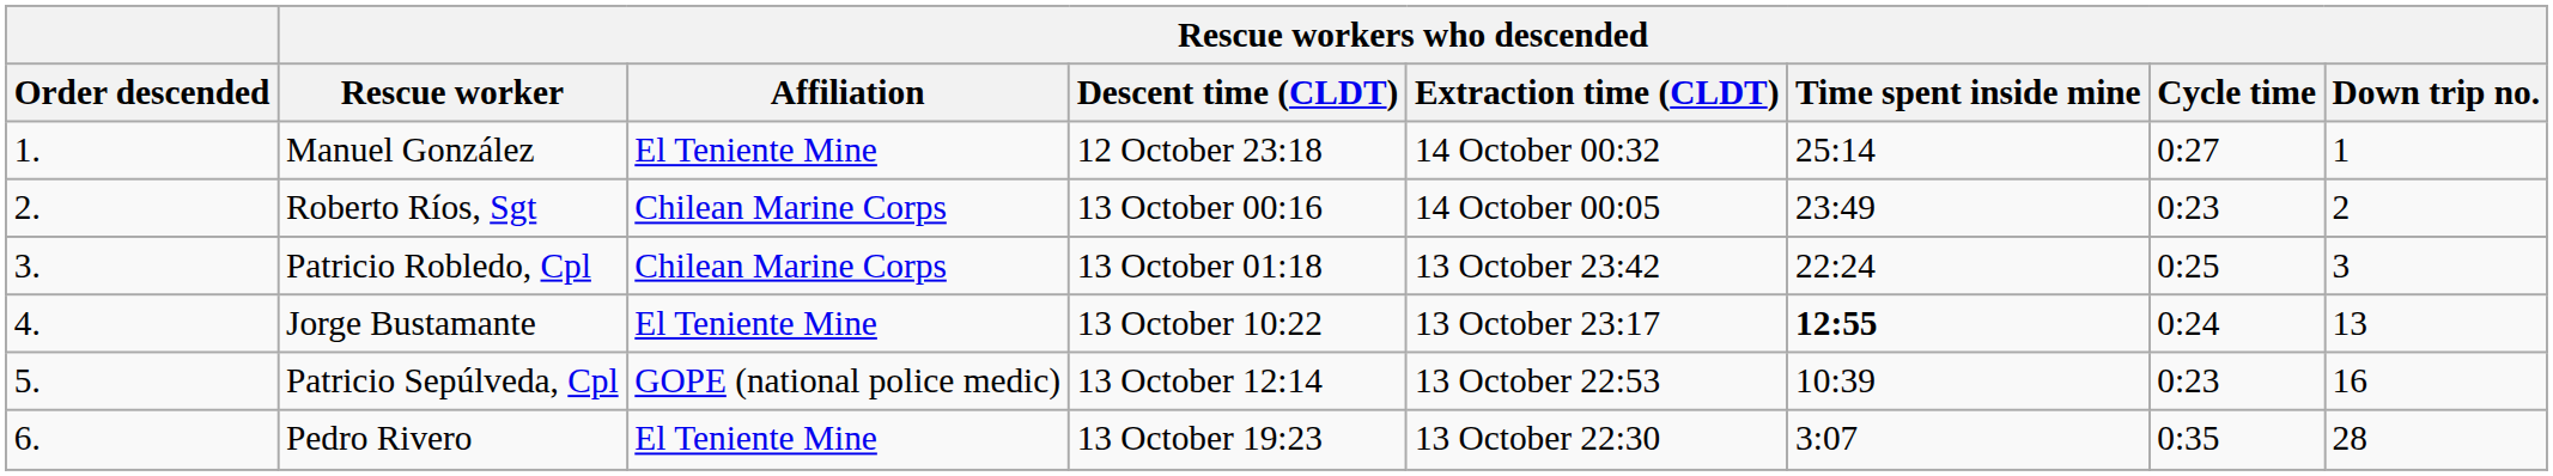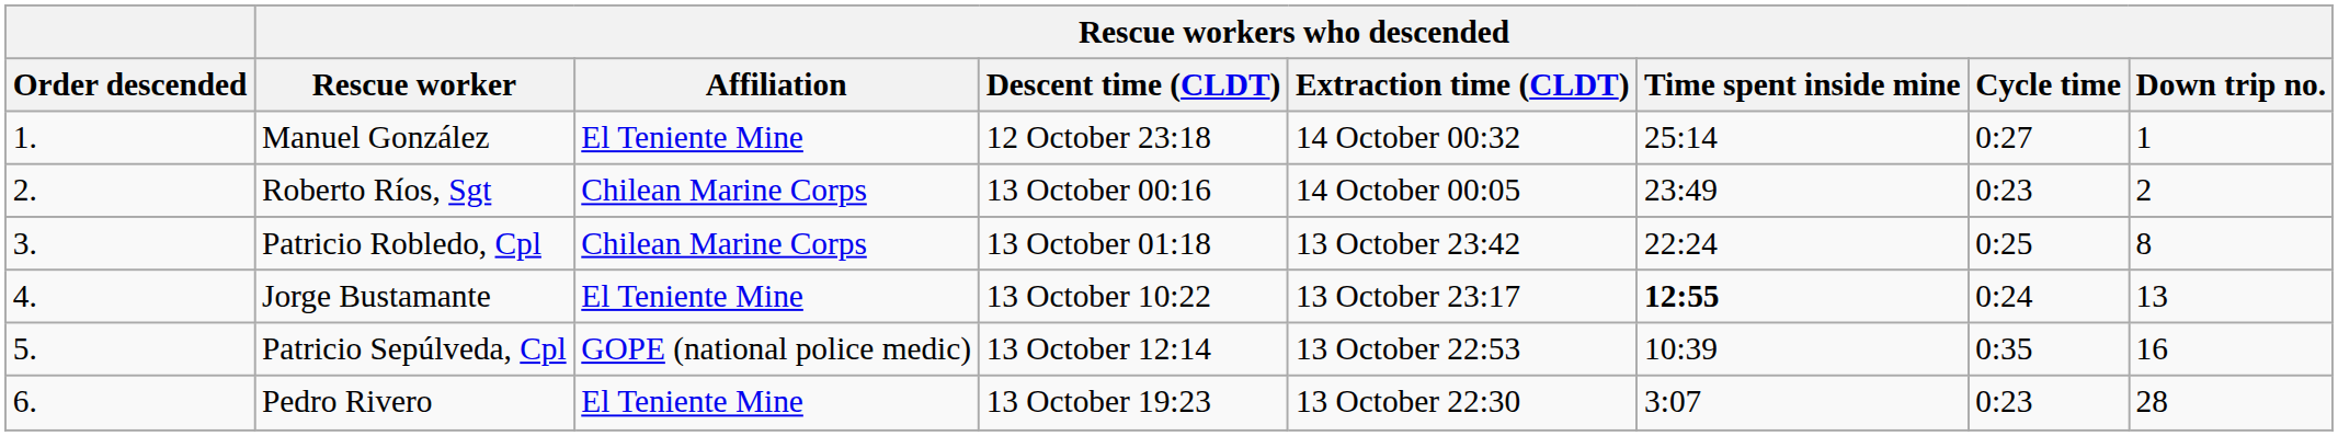 <table class="wikitable sortable" style="font-size: 95%">
 <tr>
 <th></th>
 <th colspan="7">Rescue workers who descended</th>
 </tr>
 <tr>
 <th>Order descended</th>
 <th>Rescue worker</th>
 <th>Affiliation</th>
 <th>Descent time (<a href='#'>CLDT</a>)</th>
 <th>Extraction time (<a href='#'>CLDT</a>)</th>
 <th>Time spent inside mine</th>
 <th>Cycle time</th>
 <th>Down trip no.</th>
 </tr>
 <tr>
 <td>1.</td>
 <td>Manuel González</td>
 <td><a href='#'>El Teniente Mine</a></td>
 <td>12 October 23:18</td>
 <td>14 October 00:32</td>
 <td>25:14</td>
 <td>0:27</td>
 <td>1</td>
 </tr>
 <tr>
 <td>2.</td>
 <td>Roberto Ríos, <a href='#'>Sgt</a></td>
 <td><a href='#'>Chilean Marine Corps</a></td>
 <td>13 October 00:16</td>
 <td>14 October 00:05</td>
 <td>23:49</td>
 <td>0:23</td>
 <td>2</td>
 </tr>
 <tr>
 <td>3.</td>
 <td>Patricio Robledo, <a href='#'>Cpl</a></td>
 <td><a href='#'>Chilean Marine Corps</a></td>
 <td>13 October 01:18</td>
 <td>13 October 23:42</td>
 <td>22:24</td>
 <td>0:25</td>
-<td>3</td>
+<td>8</td>
 </tr>
 <tr>
 <td>4.</td>
 <td>Jorge Bustamante</td>
 <td><a href='#'>El Teniente Mine</a></td>
 <td>13 October 10:22</td>
 <td>13 October 23:17</td>
 <td><strong>12:55</strong></td>
 <td>0:24</td>
 <td>13</td>
 </tr>
 <tr>
 <td>5.</td>
 <td>Patricio Sepúlveda, <a href='#'>Cpl</a></td>
 <td><a href='#'>GOPE</a> (national police medic)</td>
 <td>13 October 12:14</td>
 <td>13 October 22:53</td>
 <td>10:39</td>
-<td>0:23</td>
+<td>0:35</td>
 <td>16</td>
 </tr>
 <tr>
 <td>6.</td>
 <td>Pedro Rivero</td>
 <td><a href='#'>El Teniente Mine</a></td>
 <td>13 October 19:23</td>
 <td>13 October 22:30</td>
 <td>3:07</td>
-<td>0:35</td>
+<td>0:23</td>
 <td>28</td>
 </tr>
 </table>
